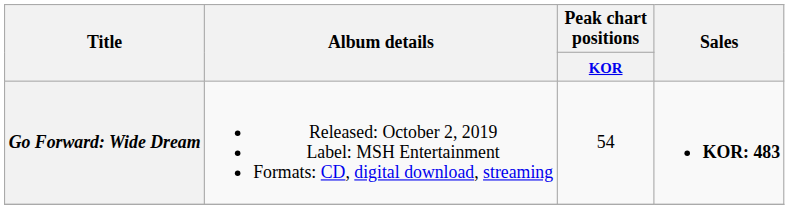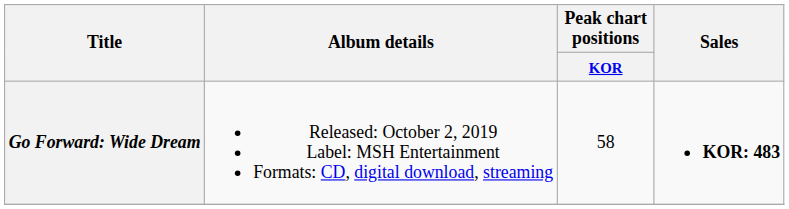 <table class="wikitable plainrowheaders" style="text-align:center;">
 <tr>
 <th scope="col" rowspan="2">Title</th>
 <th scope="col" rowspan="2">Album details</th>
 <th scope="col" colspan="1" style="width:5em;">Peak chart positions</th>
 <th scope="col" rowspan="2">Sales</th>
 </tr>
 <tr>
 <th><small><a href='#'>KOR</a></small><br></th>
 </tr>
 <tr>
 <th scope="row"><em>Go Forward: Wide Dream</em></th>
 <td><br><ul><li>Released: October 2, 2019</li><li>Label: MSH Entertainment</li><li>Formats: <a href='#'>CD</a>, <a href='#'>digital download</a>, <a href='#'>streaming</a></li></ul></td>
-<td>54</td>
+<td>58</td>
 <td><strong><br><ul><li>KOR: 483</li></ul></strong></td>
 </tr>
 <tr>
 </tr>
 </table>
